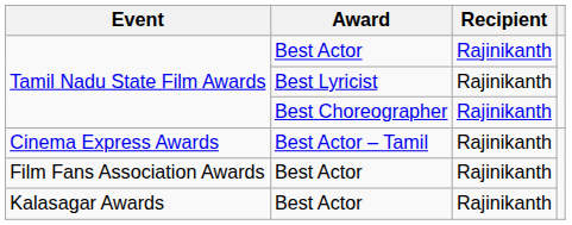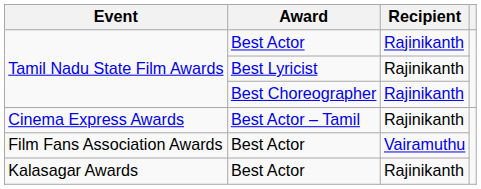 <table class="wikitable">
 <tr>
 <th>Event</th>
 <th>Award</th>
 <th>Recipient</th>
 <th></th>
 </tr>
 <tr>
 <td rowspan="3"><a href='#'>Tamil Nadu State Film Awards</a></td>
 <td><a href='#'>Best Actor</a></td>
 <td><a href='#'>Rajinikanth</a></td>
 <td rowspan="3" style="text-align: center;"><br></td>
 </tr>
 <tr>
 <td><a href='#'>Best Lyricist</a></td>
 <td>Rajinikanth</td>
 </tr>
 <tr>
 <td><a href='#'>Best Choreographer</a></td>
 <td><a href='#'>Rajinikanth</a></td>
 </tr>
 <tr>
 <td><a href='#'>Cinema Express Awards</a></td>
 <td><a href='#'>Best Actor – Tamil</a></td>
 <td>Rajinikanth</td>
 <td rowspan="3" style="text-align: center;"></td>
 </tr>
 <tr>
 <td>Film Fans Association Awards</td>
 <td>Best Actor</td>
-<td>Rajinikanth</td>
+<td><a href='#'>Vairamuthu</a></td>
 </tr>
 <tr>
 <td>Kalasagar Awards</td>
 <td>Best Actor</td>
 <td>Rajinikanth</td>
 </tr>
 </table>
